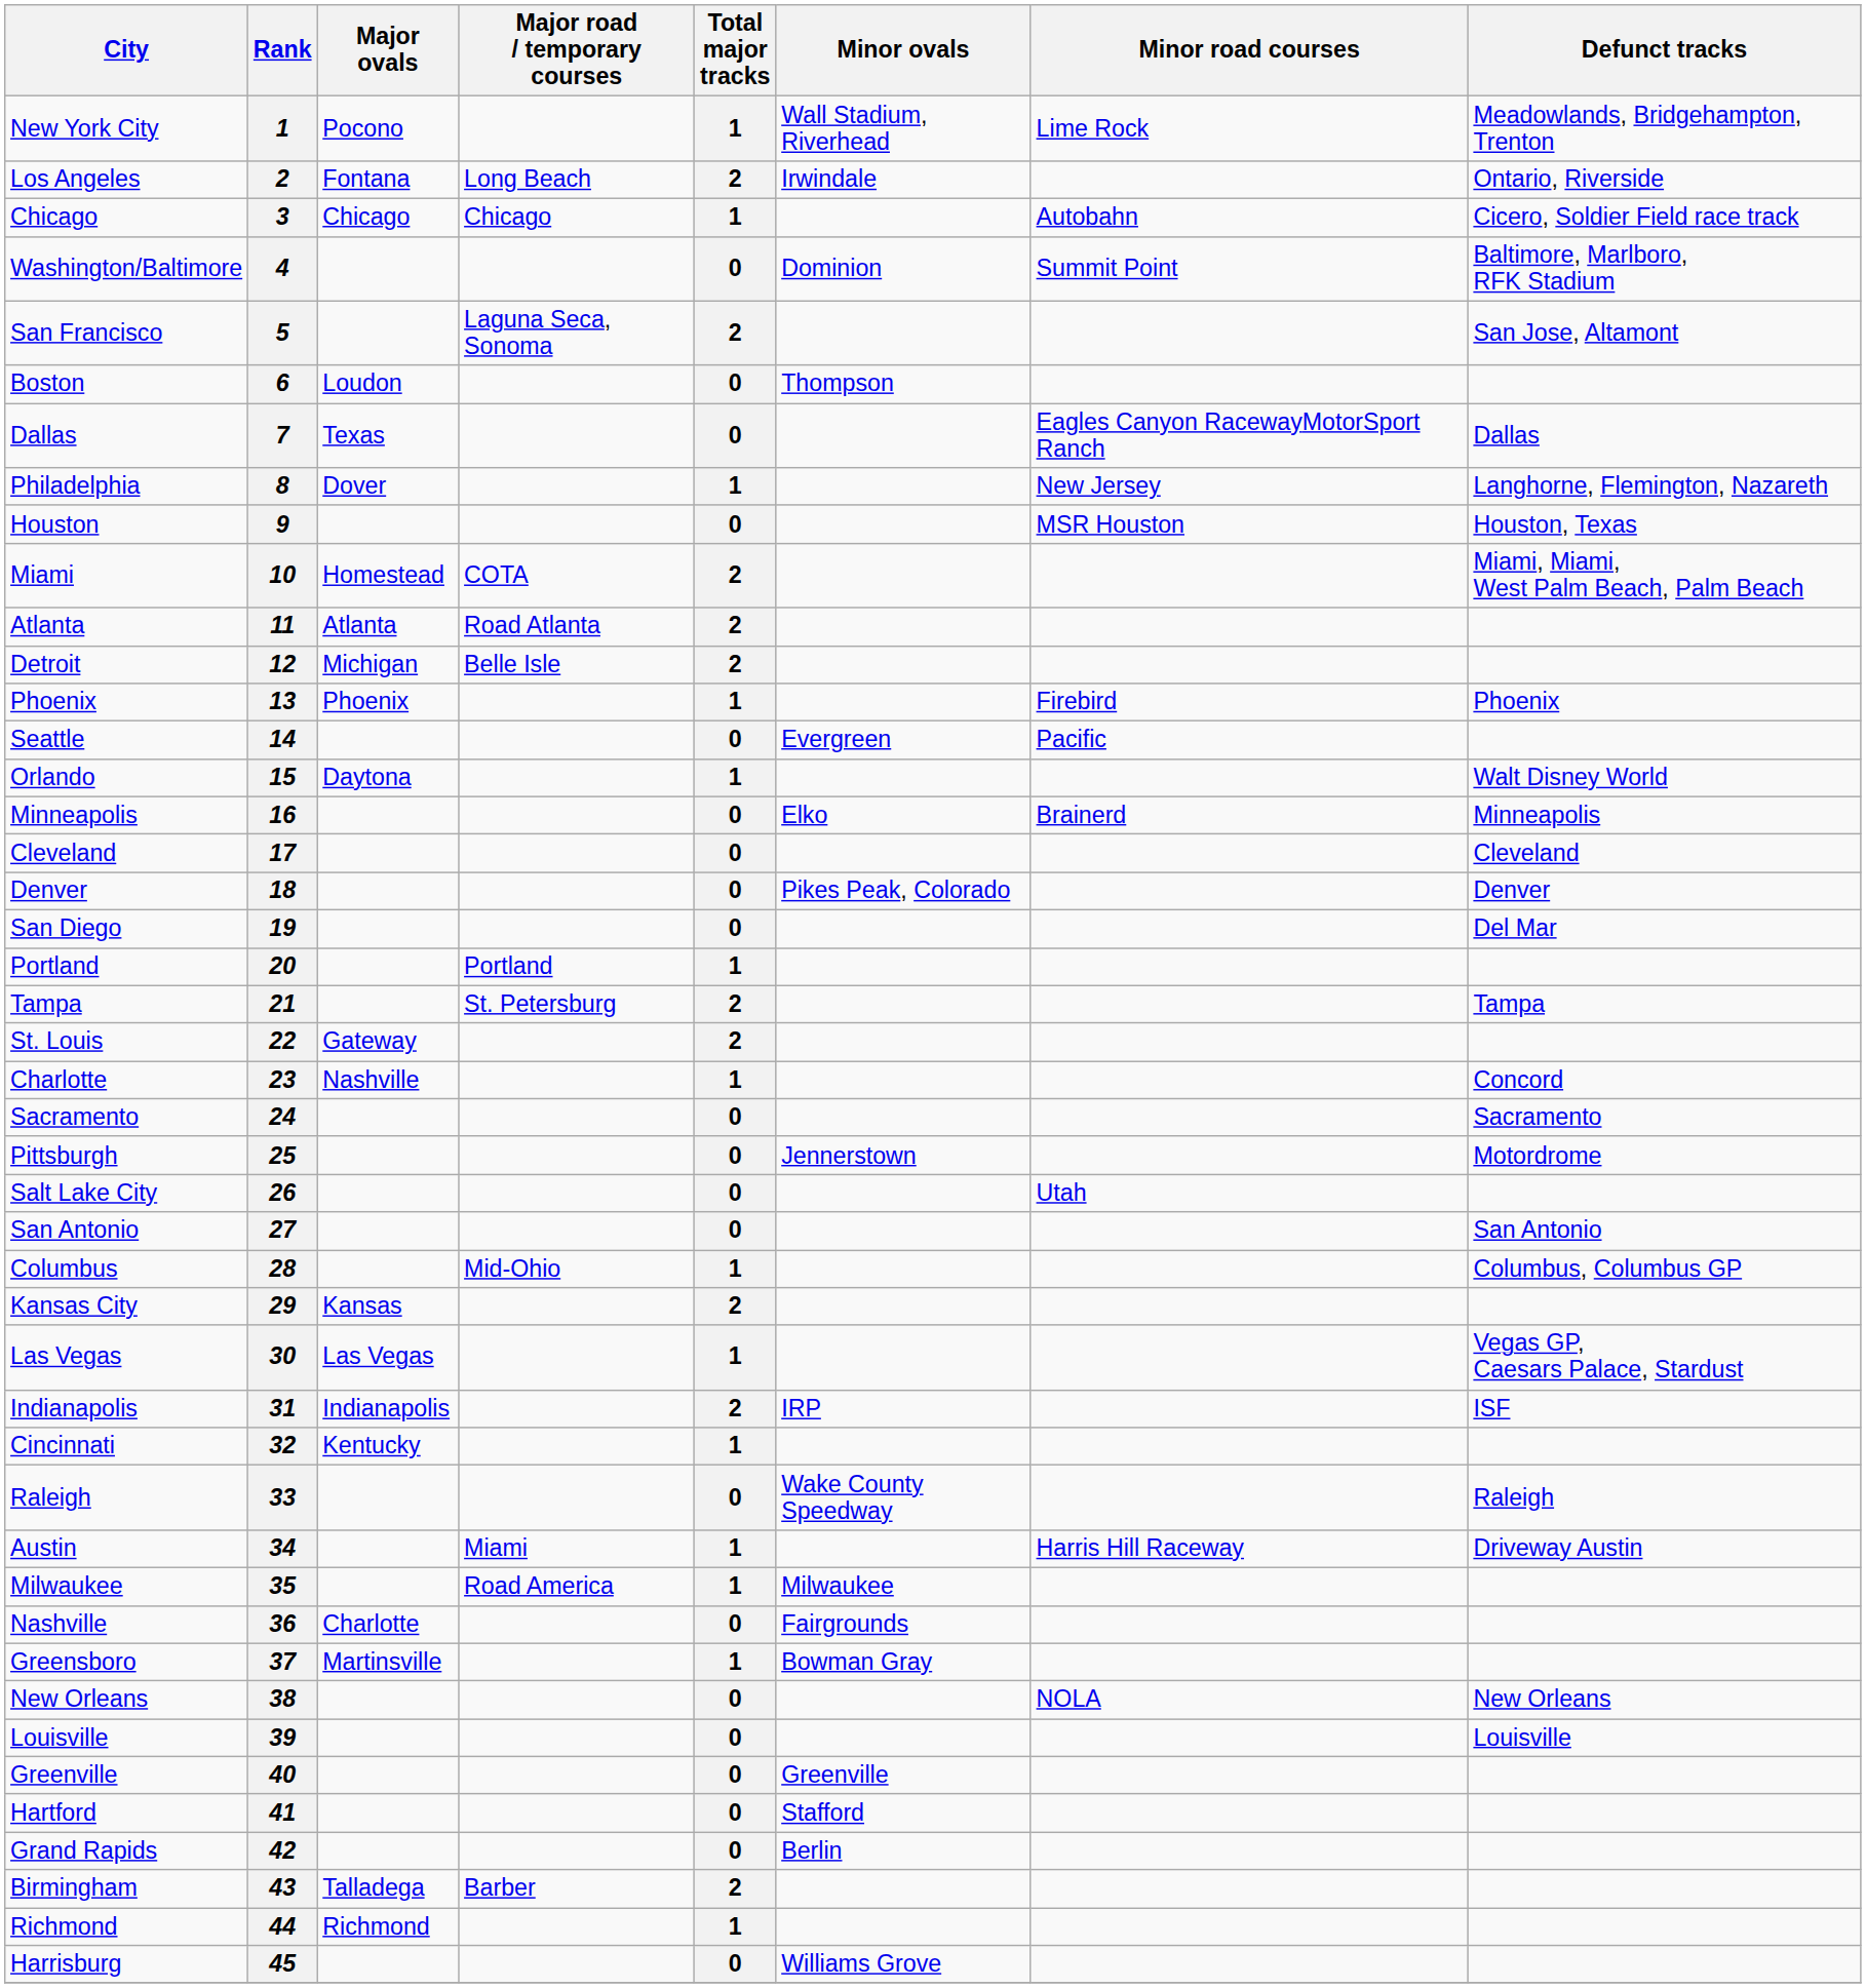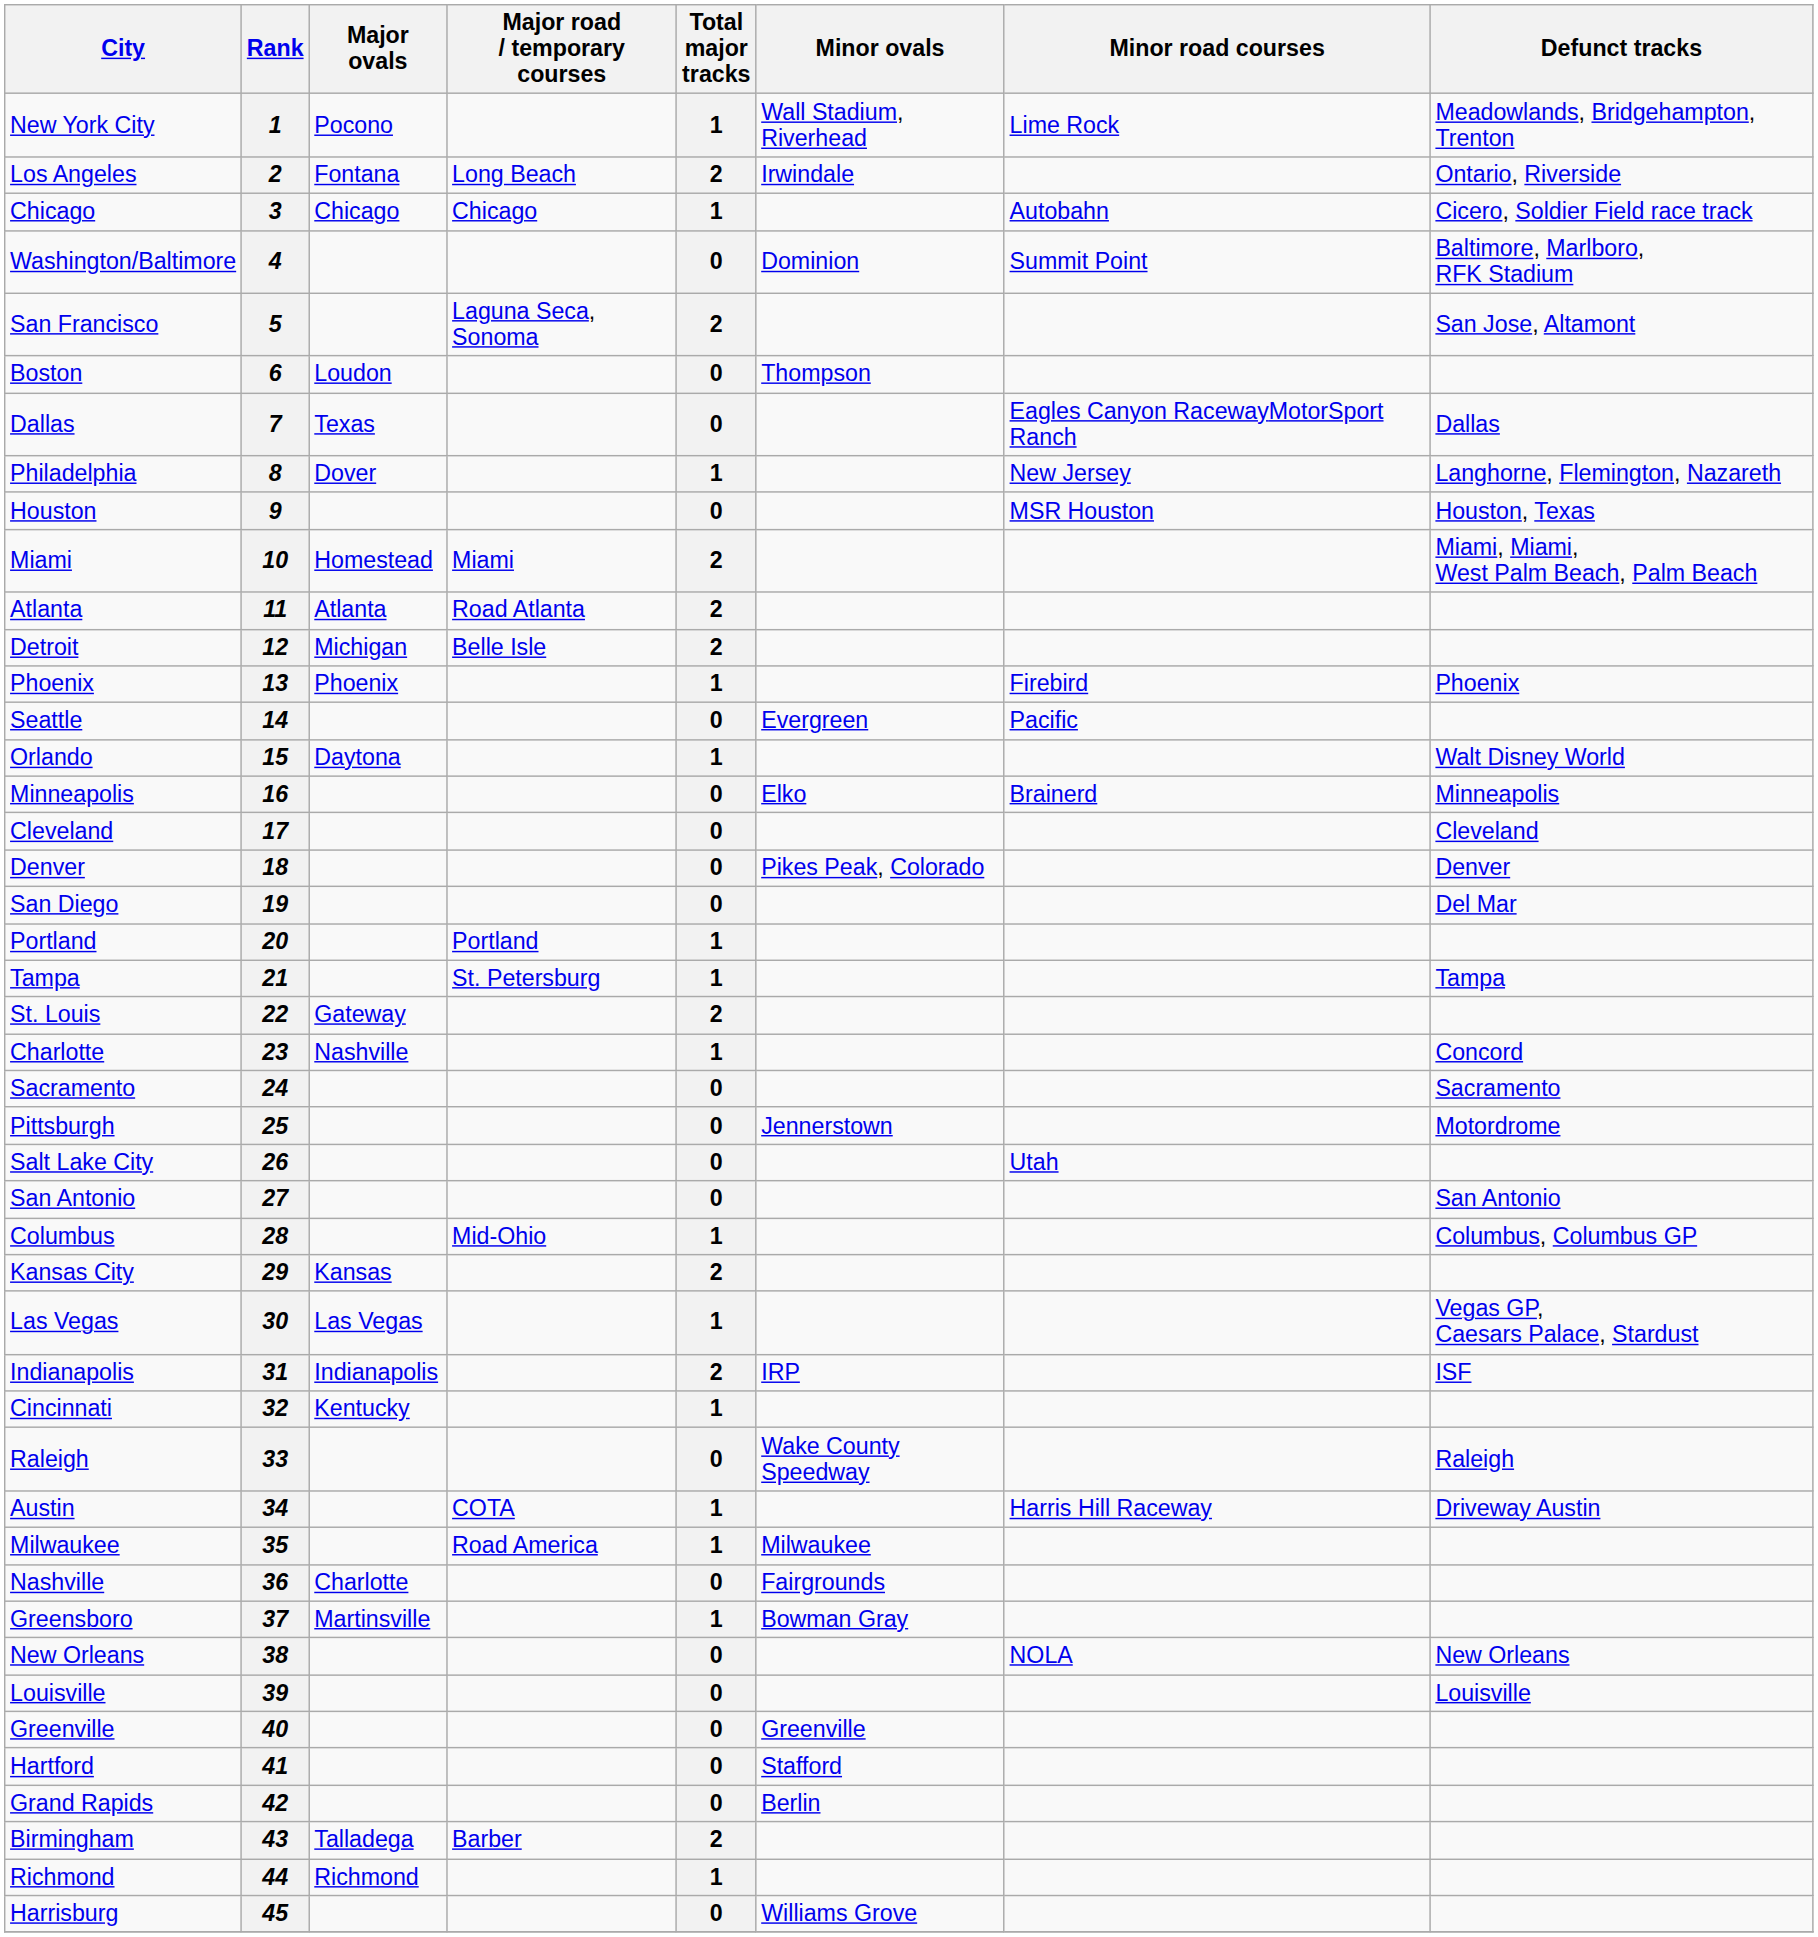 <table class="wikitable sortable">
 <tr>
 <th><a href='#'>City</a></th>
 <th><a href='#'>Rank</a></th>
 <th>Major ovals</th>
 <th>Major road<br>/ temporary courses</th>
 <th>Total<br>major<br>tracks</th>
 <th>Minor ovals</th>
 <th>Minor road courses</th>
 <th>Defunct tracks</th>
 </tr>
 <tr>
 <td><a href='#'>New York City</a></td>
 <th><em>1</em></th>
 <td><a href='#'>Pocono</a></td>
 <td></td>
 <th>1</th>
 <td><a href='#'>Wall Stadium</a>, <a href='#'>Riverhead</a></td>
 <td><a href='#'>Lime Rock</a></td>
 <td><a href='#'>Meadowlands</a>, <a href='#'>Bridgehampton</a>, <a href='#'>Trenton</a></td>
 </tr>
 <tr>
 <td><a href='#'>Los Angeles</a></td>
 <th><em>2</em></th>
 <td><a href='#'>Fontana</a></td>
 <td><a href='#'>Long Beach</a></td>
 <th>2</th>
 <td><a href='#'>Irwindale</a></td>
 <td></td>
 <td><a href='#'>Ontario</a>, <a href='#'>Riverside</a></td>
 </tr>
 <tr>
 <td><a href='#'>Chicago</a></td>
 <th><em>3</em></th>
 <td><a href='#'>Chicago</a></td>
 <td><a href='#'>Chicago</a></td>
 <th>1</th>
 <td></td>
 <td><a href='#'>Autobahn</a></td>
 <td><a href='#'>Cicero</a>, <a href='#'>Soldier Field race track</a></td>
 </tr>
 <tr>
 <td><a href='#'>Washington/Baltimore</a></td>
 <th><em>4</em></th>
 <td></td>
 <td></td>
 <th>0</th>
 <td><a href='#'>Dominion</a></td>
 <td><a href='#'>Summit Point</a></td>
 <td><a href='#'>Baltimore</a>, <a href='#'>Marlboro</a>,<br><a href='#'>RFK Stadium</a></td>
 </tr>
 <tr>
 <td><a href='#'>San Francisco</a></td>
 <th><em>5</em></th>
 <td></td>
 <td><a href='#'>Laguna Seca</a>, <a href='#'>Sonoma</a></td>
 <th>2</th>
 <td></td>
 <td></td>
 <td><a href='#'>San Jose</a>, <a href='#'>Altamont</a></td>
 </tr>
 <tr>
 <td><a href='#'>Boston</a></td>
 <th><em>6</em></th>
 <td><a href='#'>Loudon</a></td>
 <td></td>
 <th>0</th>
 <td><a href='#'>Thompson</a></td>
 <td></td>
 <td></td>
 </tr>
 <tr>
 <td><a href='#'>Dallas</a></td>
 <th><em>7</em></th>
 <td><a href='#'>Texas</a></td>
 <td></td>
 <th>0</th>
 <td></td>
 <td><a href='#'>Eagles Canyon Raceway</a><a href='#'>MotorSport Ranch</a></td>
 <td><a href='#'>Dallas</a></td>
 </tr>
 <tr>
 <td><a href='#'>Philadelphia</a></td>
 <th><em>8</em></th>
 <td><a href='#'>Dover</a></td>
 <td></td>
 <th>1</th>
 <td></td>
 <td><a href='#'>New Jersey</a></td>
 <td><a href='#'>Langhorne</a>, <a href='#'>Flemington</a>, <a href='#'>Nazareth</a></td>
 </tr>
 <tr>
 <td><a href='#'>Houston</a></td>
 <th><em>9</em></th>
 <td></td>
 <td></td>
 <th>0</th>
 <td></td>
 <td><a href='#'>MSR Houston</a></td>
 <td><a href='#'>Houston</a>, <a href='#'>Texas</a></td>
 </tr>
 <tr>
 <td><a href='#'>Miami</a></td>
 <th><em>10</em></th>
 <td><a href='#'>Homestead</a></td>
-<td><a href='#'>COTA</a></td>
+<td><a href='#'>Miami</a></td>
 <th>2</th>
 <td></td>
 <td></td>
 <td><a href='#'>Miami</a>, <a href='#'>Miami</a>,<br><a href='#'>West Palm Beach</a>, <a href='#'>Palm Beach</a></td>
 </tr>
 <tr>
 <td><a href='#'>Atlanta</a></td>
 <th><em>11</em></th>
 <td><a href='#'>Atlanta</a></td>
 <td><a href='#'>Road Atlanta</a></td>
 <th>2</th>
 <td></td>
 <td></td>
 <td></td>
 </tr>
 <tr>
 <td><a href='#'>Detroit</a></td>
 <th><em>12</em></th>
 <td><a href='#'>Michigan</a></td>
 <td><a href='#'>Belle Isle</a></td>
 <th>2</th>
 <td></td>
 <td></td>
 <td></td>
 </tr>
 <tr>
 <td><a href='#'>Phoenix</a></td>
 <th><em>13</em></th>
 <td><a href='#'>Phoenix</a></td>
 <td></td>
 <th>1</th>
 <td></td>
 <td><a href='#'>Firebird</a></td>
 <td><a href='#'>Phoenix</a></td>
 </tr>
 <tr>
 <td><a href='#'>Seattle</a></td>
 <th><em>14</em></th>
 <td></td>
 <td></td>
 <th>0</th>
 <td><a href='#'>Evergreen</a></td>
 <td><a href='#'>Pacific</a></td>
 <td></td>
 </tr>
 <tr>
 <td><a href='#'>Orlando</a></td>
 <th><em>15</em></th>
 <td><a href='#'>Daytona</a></td>
 <td></td>
 <th>1</th>
 <td></td>
 <td></td>
 <td><a href='#'>Walt Disney World</a></td>
 </tr>
 <tr>
 <td><a href='#'>Minneapolis</a></td>
 <th><em>16</em></th>
 <td></td>
 <td></td>
 <th>0</th>
 <td><a href='#'>Elko</a></td>
 <td><a href='#'>Brainerd</a></td>
 <td><a href='#'>Minneapolis</a></td>
 </tr>
 <tr>
 <td><a href='#'>Cleveland</a></td>
 <th><em>17</em></th>
 <td></td>
 <td></td>
 <th>0</th>
 <td></td>
 <td></td>
 <td><a href='#'>Cleveland</a></td>
 </tr>
 <tr>
 <td><a href='#'>Denver</a></td>
 <th><em>18</em></th>
 <td></td>
 <td></td>
 <th>0</th>
 <td><a href='#'>Pikes Peak</a>, <a href='#'>Colorado</a></td>
 <td></td>
 <td><a href='#'>Denver</a></td>
 </tr>
 <tr>
 <td><a href='#'>San Diego</a></td>
 <th><em>19</em></th>
 <td></td>
 <td></td>
 <th>0</th>
 <td></td>
 <td></td>
 <td><a href='#'>Del Mar</a></td>
 </tr>
 <tr>
 <td><a href='#'>Portland</a></td>
 <th><em>20</em></th>
 <td></td>
 <td><a href='#'>Portland</a></td>
 <th>1</th>
 <td></td>
 <td></td>
 <td></td>
 </tr>
 <tr>
 <td><a href='#'>Tampa</a></td>
 <th><em>21</em></th>
 <td></td>
 <td><a href='#'>St. Petersburg</a></td>
-<th>2</th>
+<th>1</th>
 <td></td>
 <td></td>
 <td><a href='#'>Tampa</a></td>
 </tr>
 <tr>
 <td><a href='#'>St. Louis</a></td>
 <th><em>22</em></th>
 <td><a href='#'>Gateway</a></td>
 <td></td>
 <th>2</th>
 <td></td>
 <td></td>
 <td></td>
 </tr>
 <tr>
 <td><a href='#'>Charlotte</a></td>
 <th><em>23</em></th>
 <td><a href='#'>Nashville</a></td>
 <td></td>
 <th>1</th>
 <td></td>
 <td></td>
 <td><a href='#'>Concord</a></td>
 </tr>
 <tr>
 <td><a href='#'>Sacramento</a></td>
 <th><em>24</em></th>
 <td></td>
 <td></td>
 <th>0</th>
 <td></td>
 <td></td>
 <td><a href='#'>Sacramento</a></td>
 </tr>
 <tr>
 <td><a href='#'>Pittsburgh</a></td>
 <th><em>25</em></th>
 <td></td>
 <td></td>
 <th>0</th>
 <td><a href='#'>Jennerstown</a></td>
 <td></td>
 <td><a href='#'>Motordrome</a></td>
 </tr>
 <tr>
 <td><a href='#'>Salt Lake City</a></td>
 <th><em>26</em></th>
 <td></td>
 <td></td>
 <th>0</th>
 <td></td>
 <td><a href='#'>Utah</a></td>
 <td></td>
 </tr>
 <tr>
 <td><a href='#'>San Antonio</a></td>
 <th><em>27</em></th>
 <td></td>
 <td></td>
 <th>0</th>
 <td></td>
 <td></td>
 <td><a href='#'>San Antonio</a></td>
 </tr>
 <tr>
 <td><a href='#'>Columbus</a></td>
 <th><em>28</em></th>
 <td></td>
 <td><a href='#'>Mid-Ohio</a></td>
 <th>1</th>
 <td></td>
 <td></td>
 <td><a href='#'>Columbus</a>, <a href='#'>Columbus GP</a></td>
 </tr>
 <tr>
 <td><a href='#'>Kansas City</a></td>
 <th><em>29</em></th>
 <td><a href='#'>Kansas</a></td>
 <td></td>
 <th>2</th>
 <td></td>
 <td></td>
 <td></td>
 </tr>
 <tr>
 <td><a href='#'>Las Vegas</a></td>
 <th><em>30</em></th>
 <td><a href='#'>Las Vegas</a></td>
 <td></td>
 <th>1</th>
 <td></td>
 <td></td>
 <td><a href='#'>Vegas GP</a>,<br><a href='#'>Caesars Palace</a>, <a href='#'>Stardust</a></td>
 </tr>
 <tr>
 <td><a href='#'>Indianapolis</a></td>
 <th><em>31</em></th>
 <td><a href='#'>Indianapolis</a></td>
 <td></td>
 <th>2</th>
 <td><a href='#'>IRP</a></td>
 <td></td>
 <td><a href='#'>ISF</a></td>
 </tr>
 <tr>
 <td><a href='#'>Cincinnati</a></td>
 <th><em>32</em></th>
 <td><a href='#'>Kentucky</a></td>
 <td></td>
 <th>1</th>
 <td></td>
 <td></td>
 <td></td>
 </tr>
 <tr>
 <td><a href='#'>Raleigh</a></td>
 <th><em>33</em></th>
 <td></td>
 <td></td>
 <th>0</th>
 <td><a href='#'>Wake County Speedway</a></td>
 <td></td>
 <td><a href='#'>Raleigh</a></td>
 </tr>
 <tr>
 <td><a href='#'>Austin</a></td>
 <th><em>34</em></th>
 <td></td>
-<td><a href='#'>Miami</a></td>
+<td><a href='#'>COTA</a></td>
 <th>1</th>
 <td></td>
 <td><a href='#'>Harris Hill Raceway</a></td>
 <td><a href='#'>Driveway Austin</a></td>
 </tr>
 <tr>
 <td><a href='#'>Milwaukee</a></td>
 <th><em>35</em></th>
 <td></td>
 <td><a href='#'>Road America</a></td>
 <th>1</th>
 <td><a href='#'>Milwaukee</a></td>
 <td></td>
 <td></td>
 </tr>
 <tr>
 <td><a href='#'>Nashville</a></td>
 <th><em>36</em></th>
 <td><a href='#'>Charlotte</a></td>
 <td></td>
 <th>0</th>
 <td><a href='#'>Fairgrounds</a></td>
 <td></td>
 <td></td>
 </tr>
 <tr>
 <td><a href='#'>Greensboro</a></td>
 <th><em>37</em></th>
 <td><a href='#'>Martinsville</a></td>
 <td></td>
 <th>1</th>
 <td><a href='#'>Bowman Gray</a></td>
 <td></td>
 <td></td>
 </tr>
 <tr>
 <td><a href='#'>New Orleans</a></td>
 <th><em>38</em></th>
 <td></td>
 <td></td>
 <th>0</th>
 <td></td>
 <td><a href='#'>NOLA</a></td>
 <td><a href='#'>New Orleans</a></td>
 </tr>
 <tr>
 <td><a href='#'>Louisville</a></td>
 <th><em>39</em></th>
 <td></td>
 <td></td>
 <th>0</th>
 <td></td>
 <td></td>
 <td><a href='#'>Louisville</a></td>
 </tr>
 <tr>
 <td><a href='#'>Greenville</a></td>
 <th><em>40</em></th>
 <td></td>
 <td></td>
 <th>0</th>
 <td><a href='#'>Greenville</a></td>
 <td></td>
 <td></td>
 </tr>
 <tr>
 <td><a href='#'>Hartford</a></td>
 <th><em>41</em></th>
 <td></td>
 <td></td>
 <th>0</th>
 <td><a href='#'>Stafford</a></td>
 <td></td>
 <td></td>
 </tr>
 <tr>
 <td><a href='#'>Grand Rapids</a></td>
 <th><em>42</em></th>
 <td></td>
 <td></td>
 <th>0</th>
 <td><a href='#'>Berlin</a></td>
 <td></td>
 <td></td>
 </tr>
 <tr>
 <td><a href='#'>Birmingham</a></td>
 <th><em>43</em></th>
 <td><a href='#'>Talladega</a></td>
 <td><a href='#'>Barber</a></td>
 <th>2</th>
 <td></td>
 <td></td>
 <td></td>
 </tr>
 <tr>
 <td><a href='#'>Richmond</a></td>
 <th><em>44</em></th>
 <td><a href='#'>Richmond</a></td>
 <td></td>
 <th>1</th>
 <td></td>
 <td></td>
 <td></td>
 </tr>
 <tr>
 <td><a href='#'>Harrisburg</a></td>
 <th><em>45</em></th>
 <td></td>
 <td></td>
 <th>0</th>
 <td><a href='#'>Williams Grove</a></td>
 <td></td>
 <td></td>
 </tr>
 <tr>
 </tr>
 </table>
